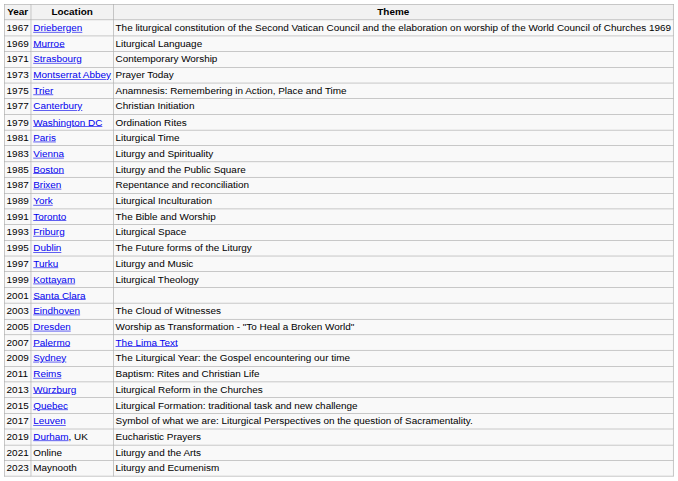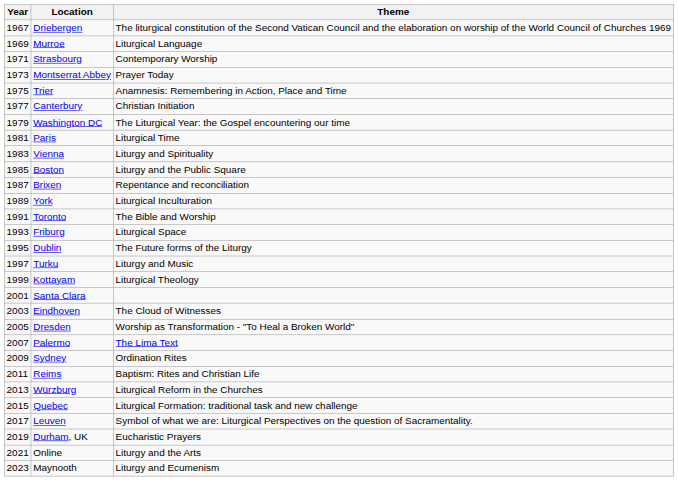 <table class="wikitable">
 <tr>
 <th>Year</th>
 <th>Location</th>
 <th>Theme</th>
 </tr>
 <tr>
 <td>1967</td>
 <td><a href='#'>Driebergen</a></td>
 <td>The liturgical constitution of the Second Vatican Council and the elaboration on worship of the World Council of Churches 1969</td>
 </tr>
 <tr>
 <td>1969</td>
 <td><a href='#'>Murroe</a></td>
 <td>Liturgical Language</td>
 </tr>
 <tr>
 <td>1971</td>
 <td><a href='#'>Strasbourg</a></td>
 <td>Contemporary Worship</td>
 </tr>
 <tr>
 <td>1973</td>
 <td><a href='#'>Montserrat Abbey</a></td>
 <td>Prayer Today</td>
 </tr>
 <tr>
 <td>1975</td>
 <td><a href='#'>Trier</a></td>
 <td>Anamnesis: Remembering in Action, Place and Time</td>
 </tr>
 <tr>
 <td>1977</td>
 <td><a href='#'>Canterbury</a></td>
 <td>Christian Initiation</td>
 </tr>
 <tr>
 <td>1979</td>
 <td><a href='#'>Washington DC</a></td>
-<td>Ordination Rites</td>
+<td>The Liturgical Year: the Gospel encountering our time</td>
 </tr>
 <tr>
 <td>1981</td>
 <td><a href='#'>Paris</a></td>
 <td>Liturgical Time</td>
 </tr>
 <tr>
 <td>1983</td>
 <td><a href='#'>Vienna</a></td>
 <td>Liturgy and Spirituality</td>
 </tr>
 <tr>
 <td>1985</td>
 <td><a href='#'>Boston</a></td>
 <td>Liturgy and the Public Square</td>
 </tr>
 <tr>
 <td>1987</td>
 <td><a href='#'>Brixen</a></td>
 <td>Repentance and reconciliation</td>
 </tr>
 <tr>
 <td>1989</td>
 <td><a href='#'>York</a></td>
 <td>Liturgical Inculturation</td>
 </tr>
 <tr>
 <td>1991</td>
 <td><a href='#'>Toronto</a></td>
 <td>The Bible and Worship</td>
 </tr>
 <tr>
 <td>1993</td>
 <td><a href='#'>Friburg</a></td>
 <td>Liturgical Space</td>
 </tr>
 <tr>
 <td>1995</td>
 <td><a href='#'>Dublin</a></td>
 <td>The Future forms of the Liturgy</td>
 </tr>
 <tr>
 <td>1997</td>
 <td><a href='#'>Turku</a></td>
 <td>Liturgy and Music</td>
 </tr>
 <tr>
 <td>1999</td>
 <td><a href='#'>Kottayam</a></td>
 <td>Liturgical Theology</td>
 </tr>
 <tr>
 <td>2001</td>
 <td><a href='#'>Santa Clara</a></td>
 <td></td>
 </tr>
 <tr>
 <td>2003</td>
 <td><a href='#'>Eindhoven</a></td>
 <td>The Cloud of Witnesses</td>
 </tr>
 <tr>
 <td>2005</td>
 <td><a href='#'>Dresden</a></td>
 <td>Worship as Transformation  - "To Heal a  Broken World"</td>
 </tr>
 <tr>
 <td>2007</td>
 <td><a href='#'>Palermo</a></td>
 <td><a href='#'>The Lima Text</a></td>
 </tr>
 <tr>
 <td>2009</td>
 <td><a href='#'>Sydney</a></td>
-<td>The Liturgical Year: the Gospel encountering our time</td>
+<td>Ordination Rites</td>
 </tr>
 <tr>
 <td>2011</td>
 <td><a href='#'>Reims</a></td>
 <td>Baptism: Rites and Christian Life</td>
 </tr>
 <tr>
 <td>2013</td>
 <td><a href='#'>Würzburg</a></td>
 <td>Liturgical Reform in the Churches</td>
 </tr>
 <tr>
 <td>2015</td>
 <td><a href='#'>Quebec</a></td>
 <td>Liturgical Formation:  traditional task and new challenge</td>
 </tr>
 <tr>
 <td>2017</td>
 <td><a href='#'>Leuven</a></td>
 <td>Symbol of what we are: Liturgical Perspectives on the question of Sacramentality.</td>
 </tr>
 <tr>
 <td>2019</td>
 <td><a href='#'>Durham</a>, UK</td>
 <td>Eucharistic Prayers</td>
 </tr>
 <tr>
 <td>2021</td>
 <td>Online</td>
 <td>Liturgy and the Arts</td>
 </tr>
 <tr>
 <td>2023</td>
 <td>Maynooth</td>
 <td>Liturgy and Ecumenism</td>
 </tr>
 </table>
